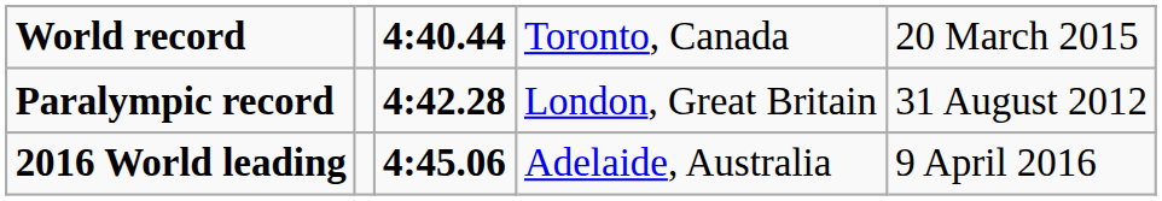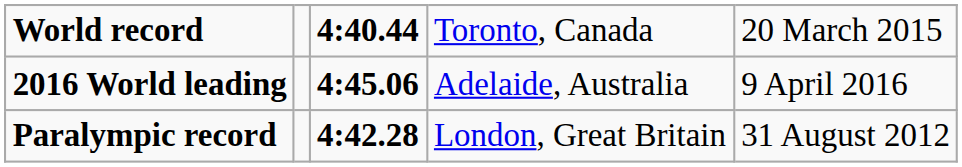 <table class="wikitable">
 <tr>
 <td><strong>World record</strong></td>
 <td></td>
 <td><strong>4:40.44</strong></td>
 <td><a href='#'>Toronto</a>, Canada</td>
 <td>20 March 2015</td>
 </tr>
 <tr>
+<td><strong>2016 World leading</strong></td>
+<td></td>
+<td><strong>4:45.06</strong></td>
+<td><a href='#'>Adelaide</a>, Australia</td>
+<td>9 April 2016</td>
+</tr>
+<tr>
 <td><strong>Paralympic record</strong></td>
 <td></td>
 <td><strong>4:42.28</strong></td>
 <td><a href='#'>London</a>, Great Britain</td>
 <td>31 August 2012</td>
 </tr>
-<tr>
-<td><strong>2016 World leading</strong></td>
-<td></td>
-<td><strong>4:45.06</strong></td>
-<td><a href='#'>Adelaide</a>, Australia</td>
-<td>9 April 2016</td>
-</tr>
 </table>
